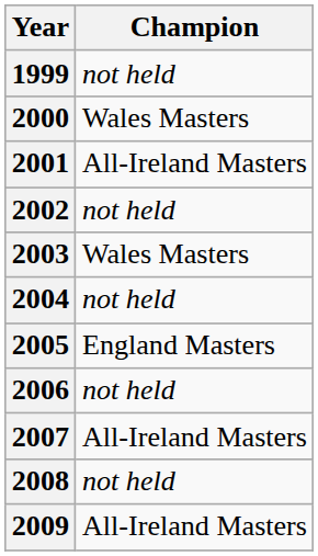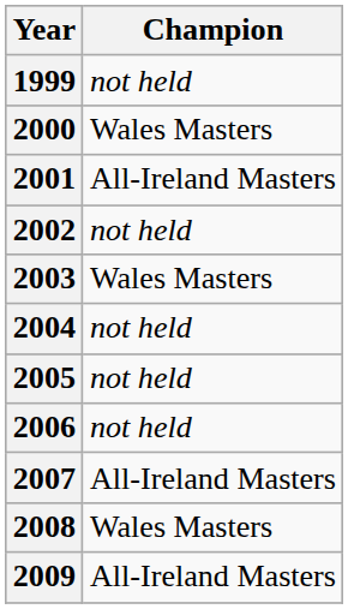 <table class="wikitable">
 <tr>
 <th>Year</th>
 <th>Champion</th>
 </tr>
 <tr>
 <th>1999</th>
 <td><em>not held</em></td>
 </tr>
 <tr>
 <th>2000</th>
 <td> Wales Masters</td>
 </tr>
 <tr>
 <th>2001</th>
 <td>  All-Ireland Masters</td>
 </tr>
 <tr>
 <th>2002</th>
 <td><em>not held</em></td>
 </tr>
 <tr>
 <th>2003</th>
 <td> Wales Masters</td>
 </tr>
 <tr>
 <th>2004</th>
 <td><em>not held</em></td>
 </tr>
 <tr>
 <th>2005</th>
-<td> England Masters</td>
+<td><em>not held</em></td>
 </tr>
 <tr>
 <th>2006</th>
 <td><em>not held</em></td>
 </tr>
 <tr>
 <th>2007</th>
 <td>  All-Ireland Masters</td>
 </tr>
 <tr>
 <th>2008</th>
-<td><em>not held</em></td>
+<td> Wales Masters</td>
 </tr>
 <tr>
 <th>2009</th>
 <td>  All-Ireland Masters</td>
 </tr>
 </table>
